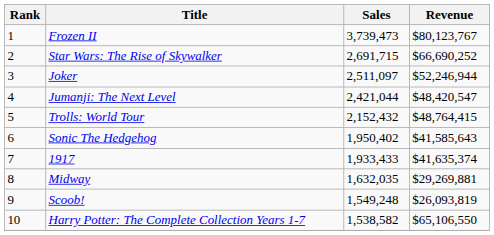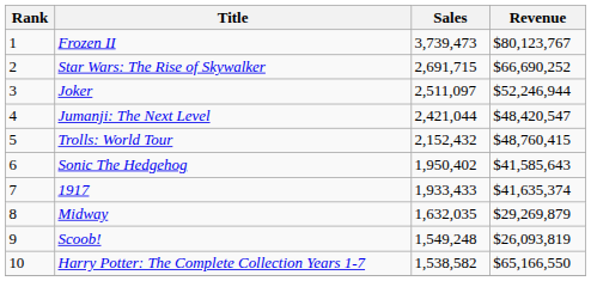 <table class="wikitable sortable" width="600">
 <tr>
 <th>Rank</th>
 <th>Title</th>
 <th>Sales</th>
 <th>Revenue</th>
 </tr>
 <tr>
 <td>1</td>
 <td><em><a href='#'>Frozen II</a></em></td>
 <td>3,739,473</td>
 <td>$80,123,767</td>
 </tr>
 <tr>
 <td>2</td>
 <td><em><a href='#'>Star Wars: The Rise of Skywalker</a></em></td>
 <td>2,691,715</td>
 <td>$66,690,252</td>
 </tr>
 <tr>
 <td>3</td>
 <td><em><a href='#'>Joker</a></em></td>
 <td>2,511,097</td>
 <td>$52,246,944</td>
 </tr>
 <tr>
 <td>4</td>
 <td><em><a href='#'>Jumanji: The Next Level</a></em></td>
 <td>2,421,044</td>
 <td>$48,420,547</td>
 </tr>
 <tr>
 <td>5</td>
 <td><em><a href='#'>Trolls: World Tour</a></em></td>
 <td>2,152,432</td>
-<td>$48,764,415</td>
+<td>$48,760,415</td>
 </tr>
 <tr>
 <td>6</td>
 <td><em><a href='#'>Sonic The Hedgehog</a></em></td>
 <td>1,950,402</td>
 <td>$41,585,643</td>
 </tr>
 <tr>
 <td>7</td>
 <td><em><a href='#'>1917</a></em></td>
 <td>1,933,433</td>
 <td>$41,635,374</td>
 </tr>
 <tr>
 <td>8</td>
 <td><em><a href='#'>Midway</a></em></td>
 <td>1,632,035</td>
-<td>$29,269,881</td>
+<td>$29,269,879</td>
 </tr>
 <tr>
 <td>9</td>
 <td><em><a href='#'>Scoob!</a></em></td>
 <td>1,549,248</td>
 <td>$26,093,819</td>
 </tr>
 <tr>
 <td>10</td>
 <td><em><a href='#'>Harry Potter: The Complete Collection Years 1-7</a></em></td>
 <td>1,538,582</td>
-<td>$65,106,550</td>
+<td>$65,166,550</td>
 </tr>
 <tr>
 </tr>
 </table>
